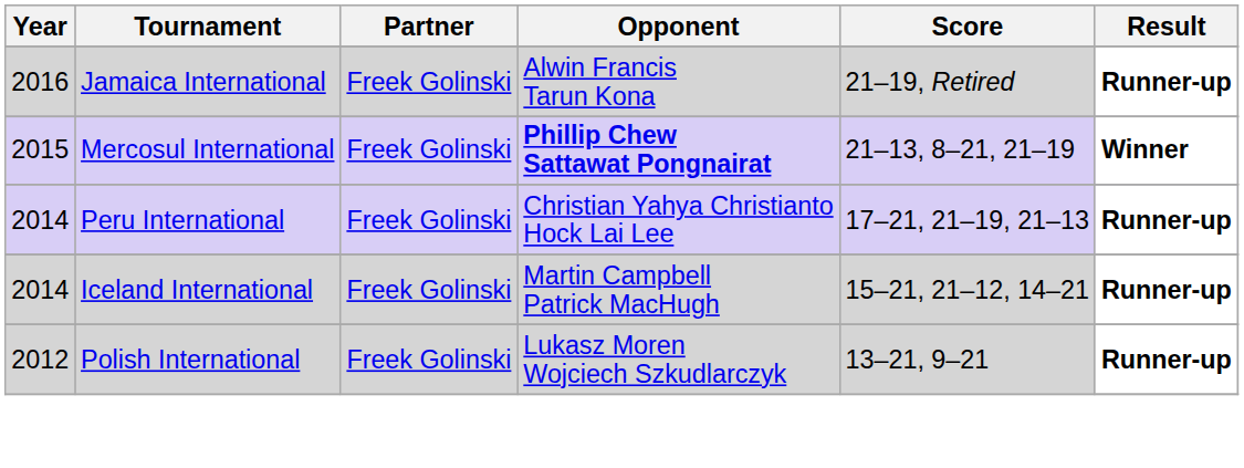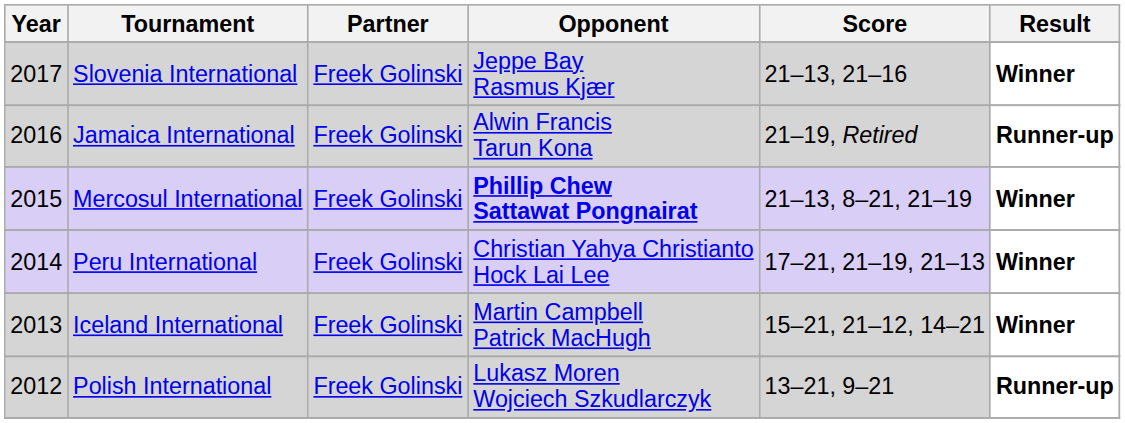 <table class="sortable wikitable" style="font-size: 90%;">
 <tr>
 <th>Year</th>
 <th>Tournament</th>
 <th>Partner</th>
 <th>Opponent</th>
 <th>Score</th>
 <th>Result</th>
 </tr>
 <tr>
+</tr>
+<tr style="background:#D5D5D5">
+<td align="center">2017</td>
+<td align="left"><a href='#'>Slovenia International</a></td>
+<td align="left"> <a href='#'>Freek Golinski</a></td>
+<td align="left"> <a href='#'>Jeppe Bay</a><br> <a href='#'>Rasmus Kjær</a></td>
+<td align="left">21–13, 21–16</td>
+<td style="text-align:left; background:white"> <strong>Winner</strong></td>
 </tr>
 <tr>
 </tr>
 <tr style="background:#D5D5D5">
 <td align="center">2016</td>
 <td align="left"><a href='#'>Jamaica International</a></td>
 <td align="left"> <a href='#'>Freek Golinski</a></td>
 <td align="left"> <a href='#'>Alwin Francis</a><br> <a href='#'>Tarun Kona</a></td>
 <td align="left">21–19, <em>Retired</em></td>
 <td style="text-align:left; background:white"> <strong>Runner-up</strong></td>
 </tr>
 <tr>
 </tr>
 <tr style="background:#D8CEF6">
 <td align="center">2015</td>
 <td align="left"><a href='#'>Mercosul International</a></td>
 <td align="left"> <a href='#'>Freek Golinski</a></td>
 <td align="left"><strong> <a href='#'>Phillip Chew</a><br> <a href='#'>Sattawat Pongnairat</a></strong></td>
 <td align="left">21–13, 8–21, 21–19</td>
 <td style="text-align:left; background:white"> <strong>Winner</strong></td>
 </tr>
 <tr>
 </tr>
 <tr style="background:#D8CEF6">
 <td align="center">2014</td>
 <td align="left"><a href='#'>Peru International</a></td>
 <td align="left"> <a href='#'>Freek Golinski</a></td>
 <td align="left"> <a href='#'>Christian Yahya Christianto</a><br> <a href='#'>Hock Lai Lee</a></td>
 <td align="left">17–21, 21–19, 21–13</td>
-<td style="text-align:left; background:white"> <strong>Runner-up</strong></td>
+<td style="text-align:left; background:white"> <strong>Winner</strong></td>
 </tr>
 <tr>
 </tr>
 <tr style="background:#D5D5D5">
-<td align="center">2014</td>
+<td align="center">2013</td>
 <td align="left"><a href='#'>Iceland International</a></td>
 <td align="left"> <a href='#'>Freek Golinski</a></td>
 <td align="left"> <a href='#'>Martin Campbell</a><br> <a href='#'>Patrick MacHugh</a></td>
 <td align="left">15–21, 21–12, 14–21</td>
-<td style="text-align:left; background:white"> <strong>Runner-up</strong></td>
+<td style="text-align:left; background:white"> <strong>Winner</strong></td>
 </tr>
 <tr>
 </tr>
 <tr style="background:#D5D5D5">
 <td align="center">2012</td>
 <td align="left"><a href='#'>Polish International</a></td>
 <td align="left"> <a href='#'>Freek Golinski</a></td>
 <td align="left"> <a href='#'>Lukasz Moren</a><br> <a href='#'>Wojciech Szkudlarczyk</a></td>
 <td align="left">13–21, 9–21</td>
 <td style="text-align:left; background:white"> <strong>Runner-up</strong></td>
 </tr>
 <tr>
 </tr>
 </table>
